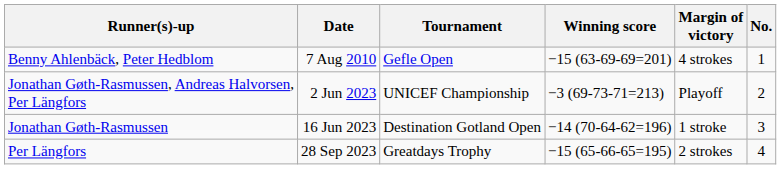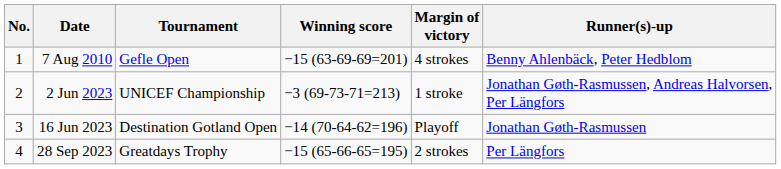 <table class="wikitable" style="font-size:95%;">
 <tr>
-<th>Runner(s)-up</th>
+<th>No.</th>
 <th>Date</th>
 <th>Tournament</th>
 <th>Winning score</th>
 <th>Margin of<br>victory</th>
-<th>No.</th>
+<th>Runner(s)-up</th>
 </tr>
 <tr>
-<td> <a href='#'>Benny Ahlenbäck</a>,  <a href='#'>Peter Hedblom</a></td>
+<td align=center>1</td>
 <td align=right>7 Aug <a href='#'>2010</a></td>
 <td><a href='#'>Gefle Open</a></td>
 <td>−15 (63-69-69=201)</td>
 <td>4 strokes</td>
-<td align=center>1</td>
+<td> <a href='#'>Benny Ahlenbäck</a>,  <a href='#'>Peter Hedblom</a></td>
 </tr>
 <tr>
-<td> <a href='#'>Jonathan Gøth-Rasmussen</a>,  <a href='#'>Andreas Halvorsen</a>,<br> <a href='#'>Per Längfors</a></td>
+<td align=center>2</td>
 <td align=right>2 Jun <a href='#'>2023</a></td>
 <td>UNICEF Championship</td>
 <td>−3 (69-73-71=213)</td>
-<td>Playoff</td>
-<td align=center>2</td>
+<td>1 stroke</td>
+<td> <a href='#'>Jonathan Gøth-Rasmussen</a>,  <a href='#'>Andreas Halvorsen</a>,<br> <a href='#'>Per Längfors</a></td>
 </tr>
 <tr>
-<td> <a href='#'>Jonathan Gøth-Rasmussen</a></td>
+<td align=center>3</td>
 <td align=right>16 Jun 2023</td>
 <td>Destination Gotland Open</td>
 <td>−14 (70-64-62=196)</td>
-<td>1 stroke</td>
-<td align=center>3</td>
+<td>Playoff</td>
+<td> <a href='#'>Jonathan Gøth-Rasmussen</a></td>
 </tr>
 <tr>
-<td> <a href='#'>Per Längfors</a></td>
+<td align=center>4</td>
 <td align=right>28 Sep 2023</td>
 <td>Greatdays Trophy</td>
 <td>−15 (65-66-65=195)</td>
 <td>2 strokes</td>
-<td align=center>4</td>
+<td> <a href='#'>Per Längfors</a></td>
 </tr>
 </table>
